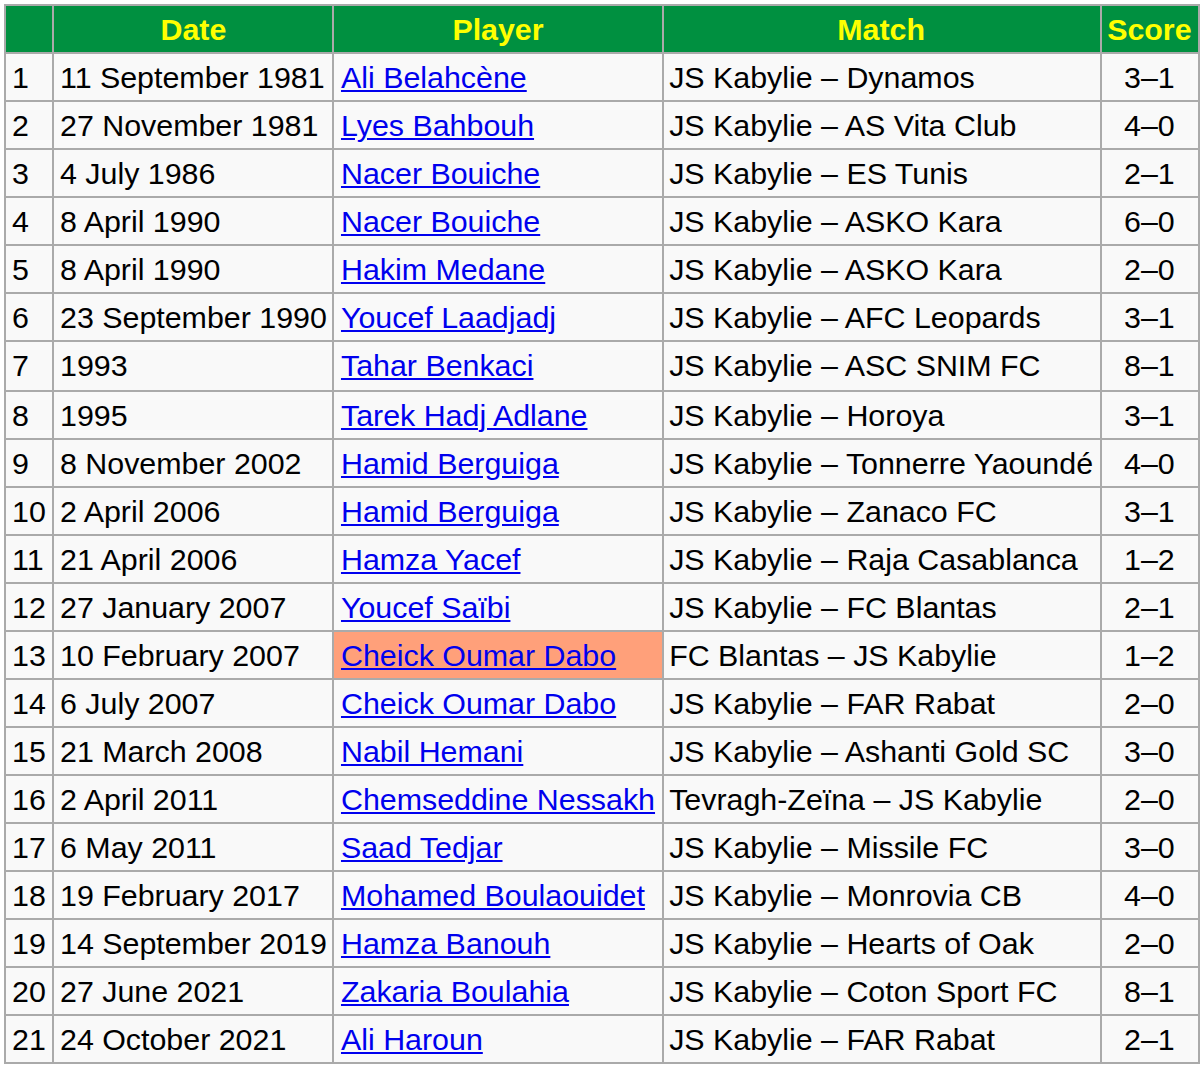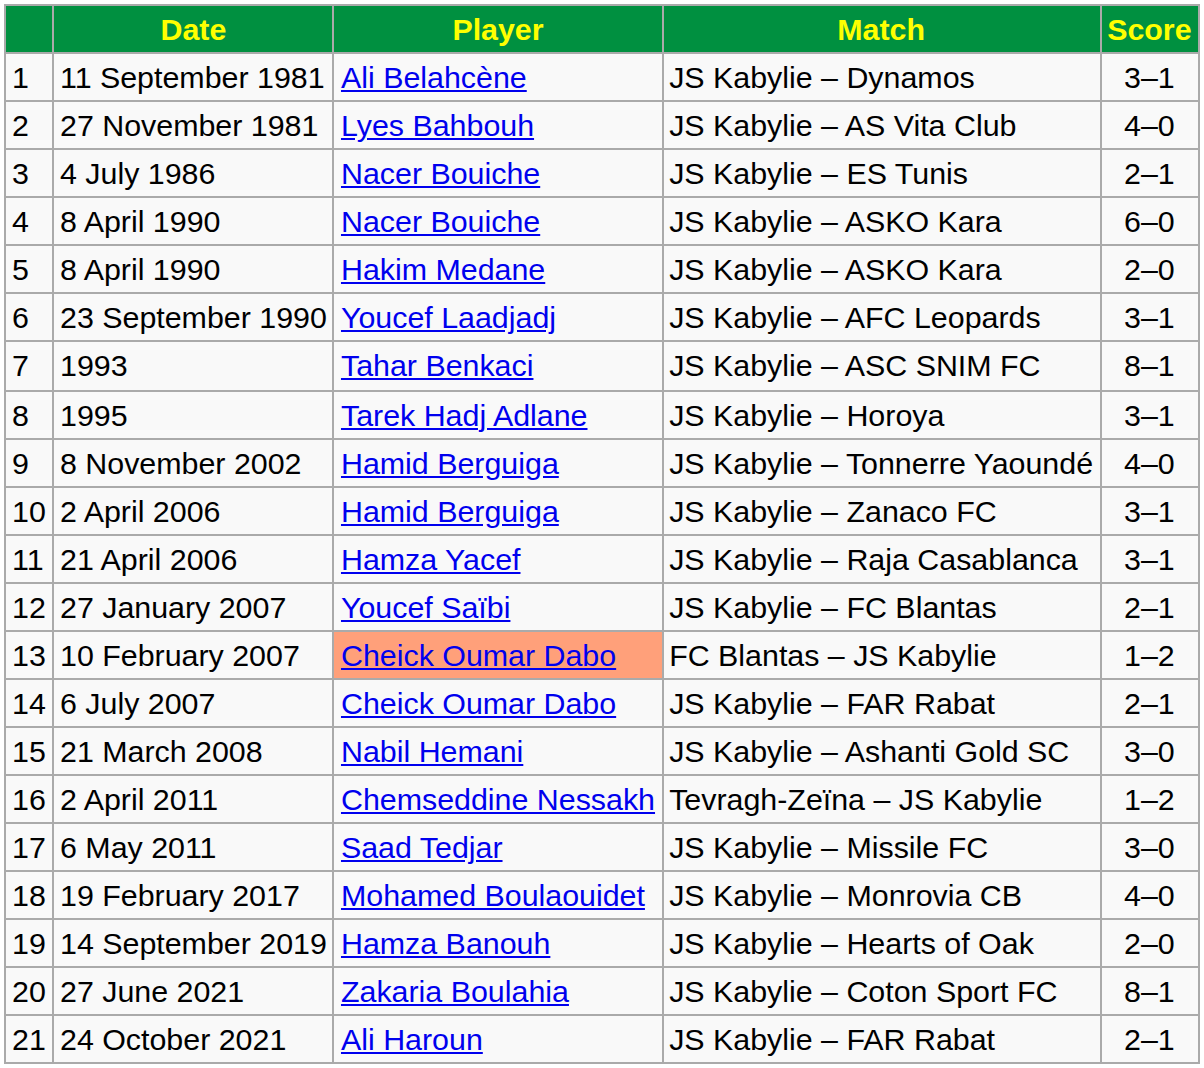 <table border="0" class="wikitable" style="text-align:center;font-size:95%">
 <tr>
 <th style="color:#FFFF00; background:#009040;"></th>
 <th style="color:#FFFF00; background:#009040;">Date</th>
 <th style="color:#FFFF00; background:#009040;">Player</th>
 <th style="color:#FFFF00; background:#009040;">Match</th>
 <th width="35" style="color:#FFFF00; background:#009040;">Score</th>
 </tr>
 <tr>
 <td align=left>1</td>
 <td align=left>11 September 1981</td>
 <td align=left><a href='#'>Ali Belahcène</a></td>
 <td align=left>JS Kabylie – Dynamos</td>
 <td align=center>3–1</td>
 </tr>
 <tr>
 <td align=left>2</td>
 <td align=left>27 November 1981</td>
 <td align=left><a href='#'>Lyes Bahbouh</a></td>
 <td align=left>JS Kabylie – AS Vita Club</td>
 <td align=center>4–0</td>
 </tr>
 <tr>
 <td align=left>3</td>
 <td align=left>4 July 1986</td>
 <td align=left><a href='#'>Nacer Bouiche</a></td>
 <td align=left>JS Kabylie – ES Tunis</td>
 <td align=center>2–1</td>
 </tr>
 <tr>
 <td align=left>4</td>
 <td align=left>8 April 1990</td>
 <td align=left><a href='#'>Nacer Bouiche</a></td>
 <td align=left>JS Kabylie – ASKO Kara</td>
 <td align=center>6–0</td>
 </tr>
 <tr>
 <td align=left>5</td>
 <td align=left>8 April 1990</td>
 <td align=left><a href='#'>Hakim Medane</a></td>
 <td align=left>JS Kabylie – ASKO Kara</td>
 <td align=center>2–0</td>
 </tr>
 <tr>
 <td align=left>6</td>
 <td align=left>23 September 1990</td>
 <td align=left><a href='#'>Youcef Laadjadj</a></td>
 <td align=left>JS Kabylie – AFC Leopards</td>
 <td align=center>3–1</td>
 </tr>
 <tr>
 <td align=left>7</td>
 <td align=left>1993</td>
 <td align=left><a href='#'>Tahar Benkaci</a></td>
 <td align=left>JS Kabylie – ASC SNIM FC</td>
 <td align=center>8–1</td>
 </tr>
 <tr>
 <td align=left>8</td>
 <td align=left>1995</td>
 <td align=left><a href='#'>Tarek Hadj Adlane</a></td>
 <td align=left>JS Kabylie – Horoya</td>
 <td align=center>3–1</td>
 </tr>
 <tr>
 <td align=left>9</td>
 <td align=left>8 November 2002</td>
 <td align=left><a href='#'>Hamid Berguiga</a></td>
 <td align=left>JS Kabylie – Tonnerre Yaoundé</td>
 <td align=center>4–0</td>
 </tr>
 <tr>
 <td align=left>10</td>
 <td align=left>2 April 2006</td>
 <td align=left><a href='#'>Hamid Berguiga</a></td>
 <td align=left>JS Kabylie – Zanaco FC</td>
 <td align=center>3–1</td>
 </tr>
 <tr>
 <td align=left>11</td>
 <td align=left>21 April 2006</td>
 <td align=left><a href='#'>Hamza Yacef</a></td>
 <td align=left>JS Kabylie – Raja Casablanca</td>
-<td align=center>1–2</td>
+<td align=center>3–1</td>
 </tr>
 <tr>
 </tr>
 <tr>
 <td align=left>12</td>
 <td align=left>27 January 2007</td>
 <td align=left><a href='#'>Youcef Saïbi</a></td>
 <td align=left>JS Kabylie – FC Blantas</td>
 <td align=center>2–1</td>
 </tr>
 <tr>
 <td align=left>13</td>
 <td align=left>10 February 2007</td>
 <td align=left style="background: lightsalmon;"><a href='#'>Cheick Oumar Dabo</a></td>
 <td align=left>FC Blantas – JS Kabylie</td>
 <td align=center>1–2</td>
 </tr>
 <tr>
 <td align=left>14</td>
 <td align=left>6 July 2007</td>
 <td align=left><a href='#'>Cheick Oumar Dabo</a></td>
 <td align=left>JS Kabylie – FAR Rabat</td>
-<td align=center>2–0</td>
+<td align=center>2–1</td>
 </tr>
 <tr>
 <td align=left>15</td>
 <td align=left>21 March 2008</td>
 <td align=left><a href='#'>Nabil Hemani</a></td>
 <td align=left>JS Kabylie – Ashanti Gold SC</td>
 <td align=center>3–0</td>
 </tr>
 <tr>
 <td align=left>16</td>
 <td align=left>2 April 2011</td>
 <td align=left><a href='#'>Chemseddine Nessakh</a></td>
 <td align=left>Tevragh-Zeïna – JS Kabylie</td>
-<td align=center>2–0</td>
+<td align=center>1–2</td>
 </tr>
 <tr>
 <td align=left>17</td>
 <td align=left>6 May 2011</td>
 <td align=left><a href='#'>Saad Tedjar</a></td>
 <td align=left>JS Kabylie – Missile FC</td>
 <td align=center>3–0</td>
 </tr>
 <tr>
 <td align=left>18</td>
 <td align=left>19 February 2017</td>
 <td align=left><a href='#'>Mohamed Boulaouidet</a></td>
 <td align=left>JS Kabylie – Monrovia CB</td>
 <td align=center>4–0</td>
 </tr>
 <tr>
 <td align=left>19</td>
 <td align=left>14 September 2019</td>
 <td align=left><a href='#'>Hamza Banouh</a></td>
 <td align=left>JS Kabylie – Hearts of Oak</td>
 <td align=center>2–0</td>
 </tr>
 <tr>
 <td align=left>20</td>
 <td align=left>27 June 2021</td>
 <td align=left><a href='#'>Zakaria Boulahia</a></td>
 <td align=left>JS Kabylie – Coton Sport FC</td>
 <td align=center>8–1</td>
 </tr>
 <tr>
 <td align=left>21</td>
 <td align=left>24 October 2021</td>
 <td align=left><a href='#'>Ali Haroun</a></td>
 <td align=left>JS Kabylie – FAR Rabat</td>
 <td align=center>2–1</td>
 </tr>
 <tr>
 </tr>
 </table>
